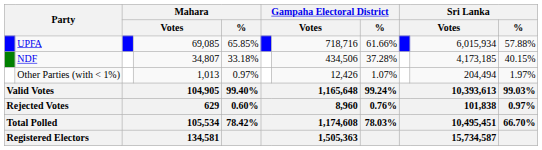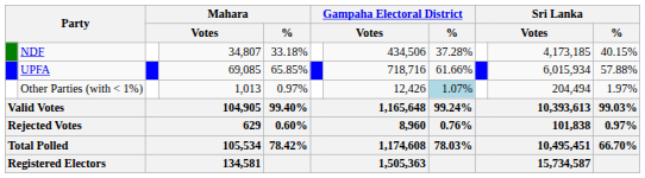 <table class="wikitable">
 <tr>
 <th colspan="2" width="144px"rowspan="2">Party</th>
 <th colspan="3" width="216px">Mahara</th>
 <th colspan="3" width="216px"><a href='#'>Gampaha Electoral District</a></th>
 <th colspan="3" width="216px">Sri Lanka</th>
 </tr>
 <tr>
 <th colspan="2" width="144px">Votes</th>
 <th>%</th>
 <th colspan="2" width="144px">Votes</th>
 <th>%</th>
 <th colspan="2" width="144px">Votes</th>
 <th>%</th>
 </tr>
 <tr>
+<td style="background-color:green;" width="10px"></td>
+<td style="text-align:left;"><a href='#'>NDF</a></td>
+<td style="background-color:white;" width="10px"></td>
+<td style="text-align:right;">34,807</td>
+<td style="text-align:right;">33.18%</td>
+<td style="background-color:white;" width="10px"></td>
+<td style="text-align:right;">434,506</td>
+<td style="text-align:right;">37.28%</td>
+<td style="background-color:white;" width="10px"></td>
+<td style="text-align:right;">4,173,185</td>
+<td style="text-align:right;">40.15%</td>
+</tr>
+<tr>
 <td style="background-color:blue;" width="10px"></td>
 <td style="text-align:left;"><a href='#'>UPFA</a></td>
 <td style="background-color:blue;" width="10px"></td>
 <td style="text-align:right;">69,085</td>
 <td style="text-align:right;">65.85%</td>
 <td style="background-color:blue;" width="10px"></td>
 <td style="text-align:right;">718,716</td>
 <td style="text-align:right;">61.66%</td>
 <td style="background-color:blue;" width="10px"></td>
 <td style="text-align:right;">6,015,934</td>
 <td style="text-align:right;">57.88%</td>
 </tr>
 <tr>
-<td style="background-color:green;" width="10px"></td>
-<td style="text-align:left;"><a href='#'>NDF</a></td>
-<td style="background-color:white;" width="10px"></td>
-<td style="text-align:right;">34,807</td>
-<td style="text-align:right;">33.18%</td>
-<td style="background-color:white;" width="10px"></td>
-<td style="text-align:right;">434,506</td>
-<td style="text-align:right;">37.28%</td>
-<td style="background-color:white;" width="10px"></td>
-<td style="text-align:right;">4,173,185</td>
-<td style="text-align:right;">40.15%</td>
-</tr>
-<tr>
 <td style="background-color:white;" width="10px"></td>
 <td style="text-align:left;">Other Parties (with < 1%)</td>
 <td style="background-color:white;" width="10px"></td>
 <td style="text-align:right;">1,013</td>
 <td style="text-align:right;">0.97%</td>
 <td style="background-color:white;" width="10px"></td>
 <td style="text-align:right;">12,426</td>
-<td style="text-align:right;">1.07%</td>
+<td style="background: lightblue; text-align:right;">1.07%</td>
 <td style="background-color:white;" width="10px"></td>
 <td style="text-align:right;">204,494</td>
 <td style="text-align:right;">1.97%</td>
 </tr>
 <tr>
 <th colspan="2" width="144px"style="text-align:left;">Valid Votes</th>
 <th style="text-align:right;"colspan="2" width="144px">104,905</th>
 <th style="text-align:right;">99.40%</th>
 <th style="text-align:right;"colspan="2" width="144px">1,165,648</th>
 <th style="text-align:right;">99.24%</th>
 <th style="text-align:right;"colspan="2" width="144px">10,393,613</th>
 <th style="text-align:right;">99.03%</th>
 </tr>
 <tr>
 <th colspan="2" width="144px"style="text-align:left;">Rejected Votes</th>
 <th style="text-align:right;"colspan="2" width="144px">629</th>
 <th style="text-align:right;">0.60%</th>
 <th style="text-align:right;"colspan="2" width="144px">8,960</th>
 <th style="text-align:right;">0.76%</th>
 <th style="text-align:right;"colspan="2" width="144px">101,838</th>
 <th style="text-align:right;">0.97%</th>
 </tr>
 <tr>
 <th colspan="2" width="144px"style="text-align:left;">Total Polled</th>
 <th style="text-align:right;"colspan="2" width="144px">105,534</th>
 <th style="text-align:right;">78.42%</th>
 <th style="text-align:right;"colspan="2" width="144px">1,174,608</th>
 <th style="text-align:right;">78.03%</th>
 <th style="text-align:right;"colspan="2" width="144px">10,495,451</th>
 <th style="text-align:right;">66.70%</th>
 </tr>
 <tr>
 <th colspan="2" width="144px"style="text-align:left;">Registered Electors</th>
 <th style="text-align:right;"colspan="2" width="144px">134,581</th>
 <th></th>
 <th style="text-align:right;"colspan="2" width="144px">1,505,363</th>
 <th></th>
 <th style="text-align:right;"colspan="2" width="144px">15,734,587</th>
 <th></th>
 </tr>
 </table>
